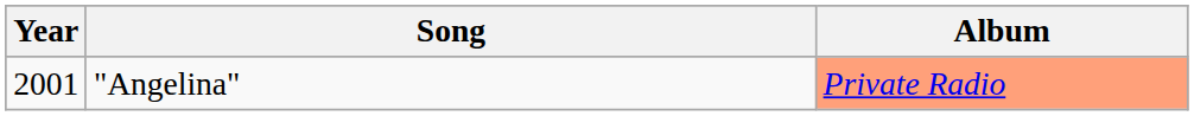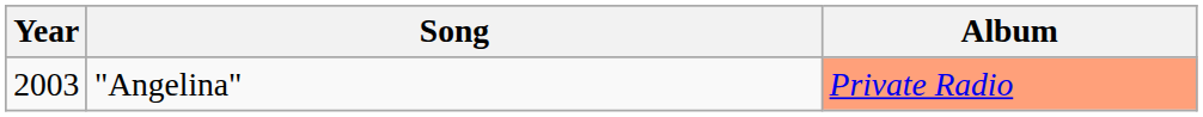 <table class="wikitable">
 <tr>
 <th>Year</th>
 <th width=350>Song</th>
 <th width=175>Album</th>
 </tr>
 <tr>
-<td>2001</td>
+<td>2003</td>
 <td>"Angelina"</td>
 <td style="background: lightsalmon;"><em><a href='#'>Private Radio</a></em></td>
 </tr>
 </table>
